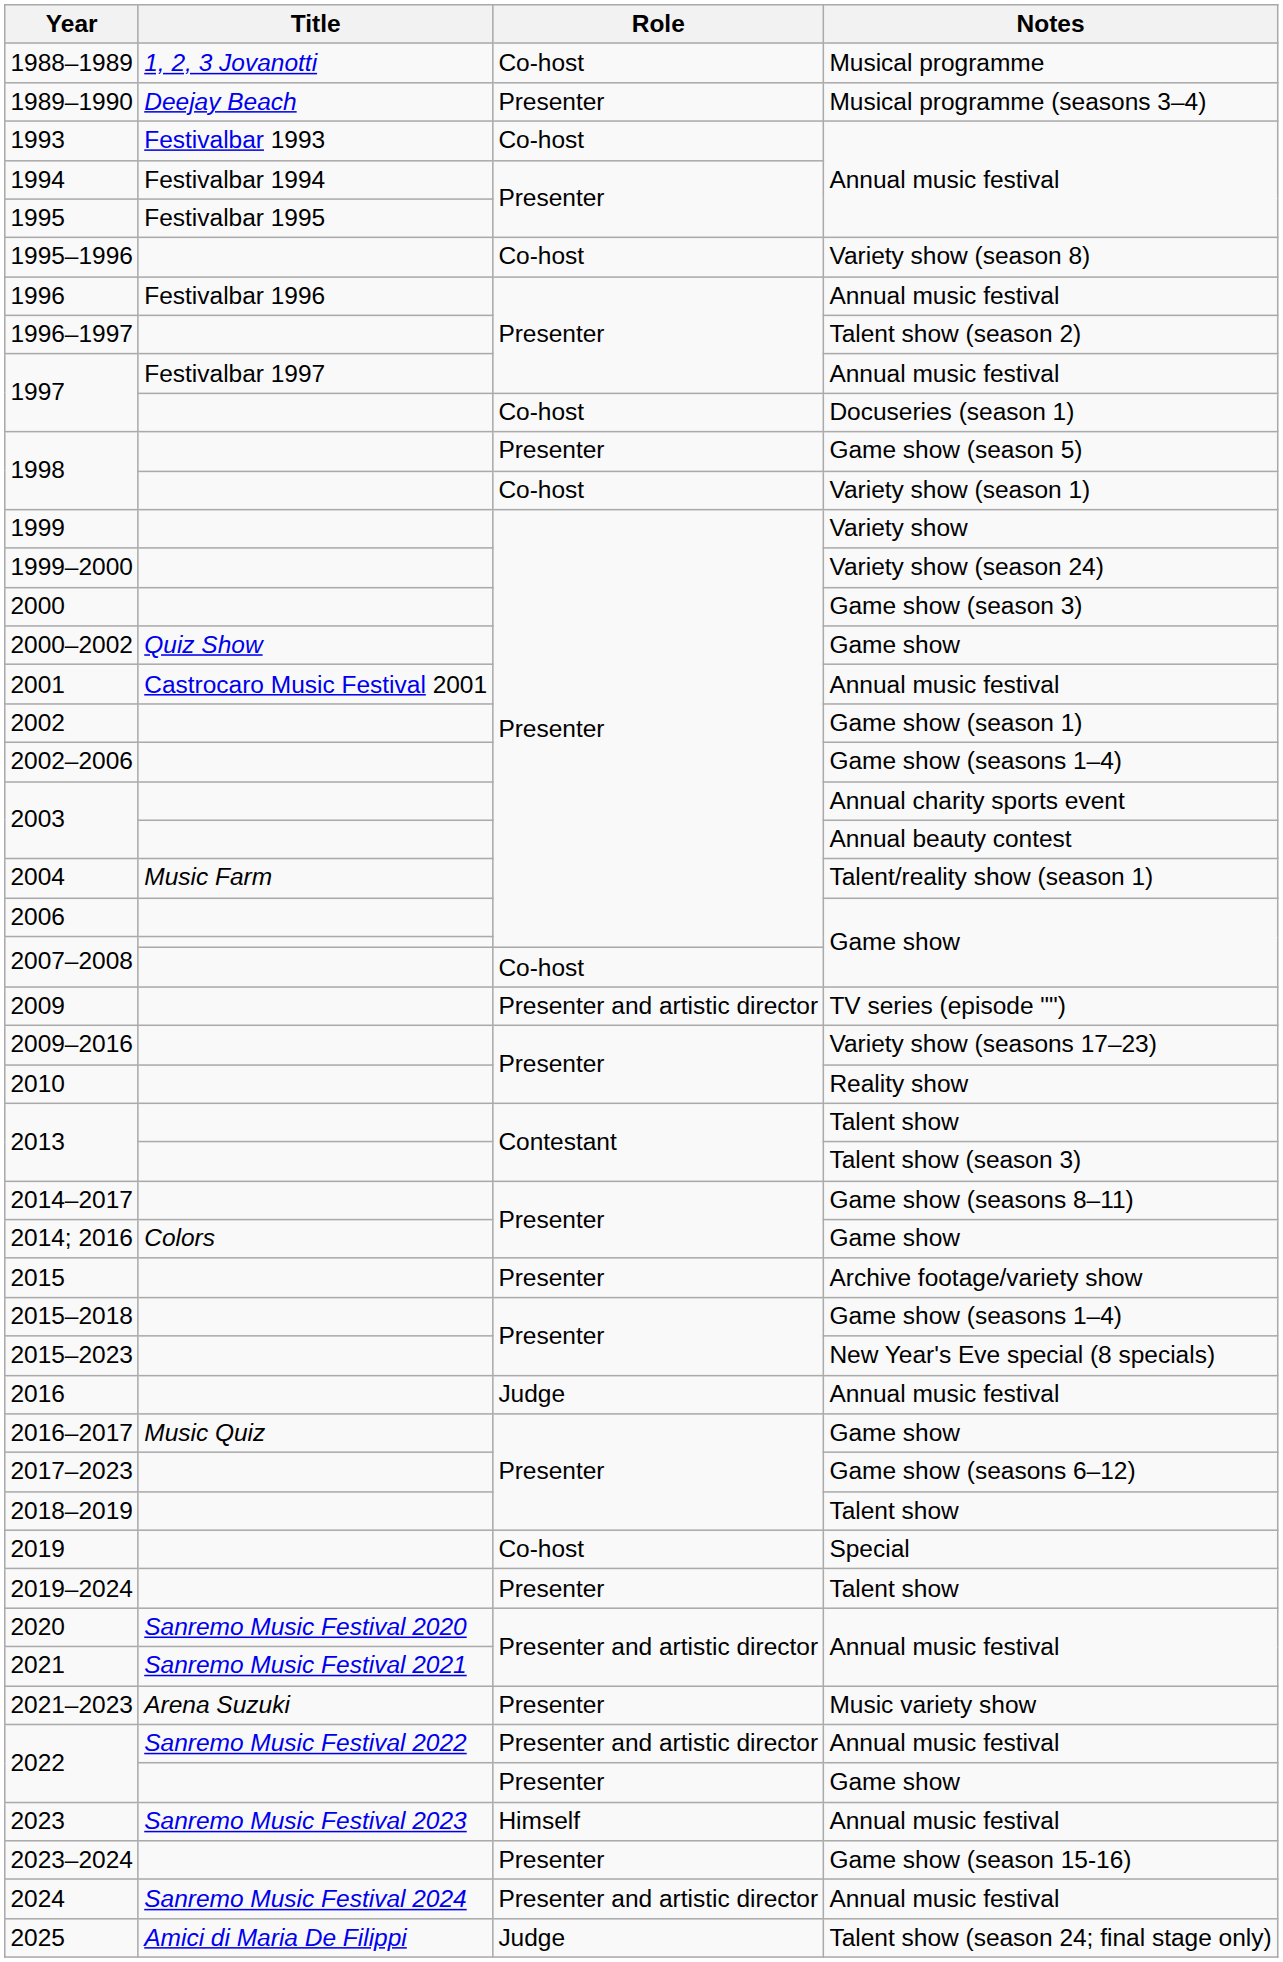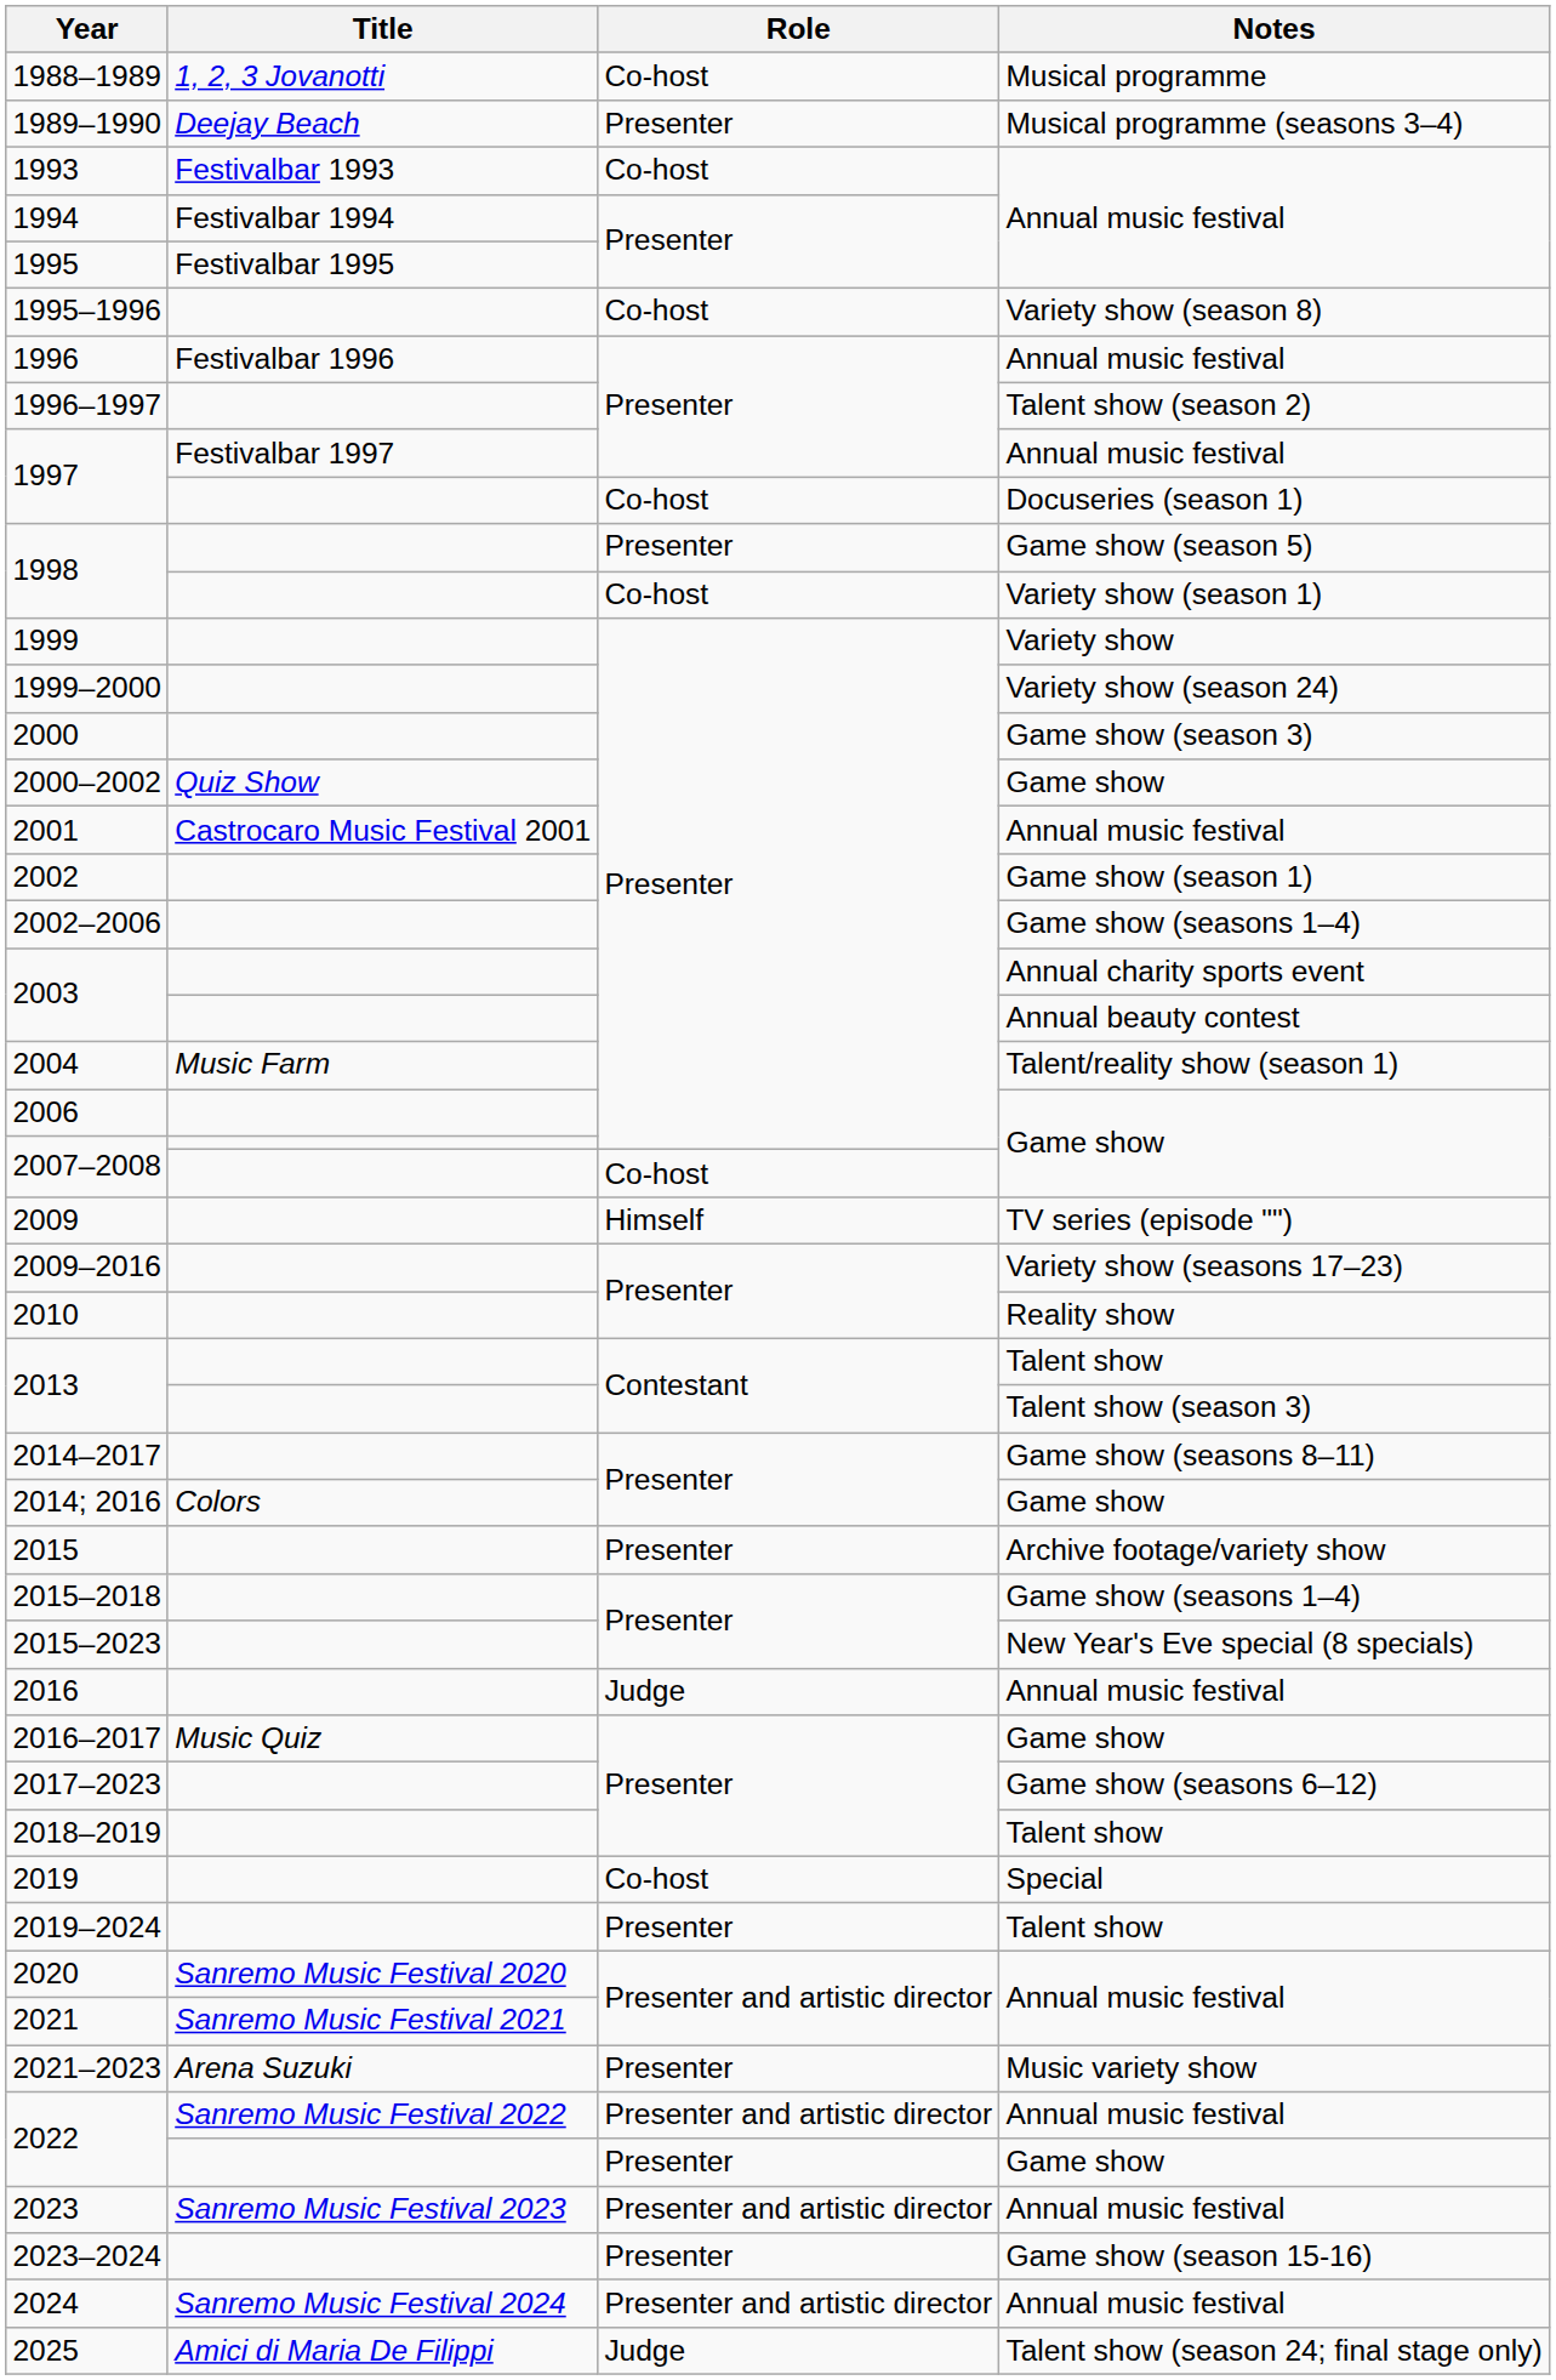 <table class="wikitable">
 <tr>
 <th>Year</th>
 <th>Title</th>
 <th>Role</th>
 <th>Notes</th>
 </tr>
 <tr>
 <td>1988–1989</td>
 <td><em><a href='#'>1, 2, 3 Jovanotti</a></em></td>
 <td>Co-host</td>
 <td>Musical programme</td>
 </tr>
 <tr>
 <td>1989–1990</td>
 <td><em><a href='#'>Deejay Beach</a></em></td>
 <td>Presenter</td>
 <td>Musical programme (seasons 3–4)</td>
 </tr>
 <tr>
 <td>1993</td>
 <td><a href='#'>Festivalbar</a> 1993</td>
 <td>Co-host</td>
 <td rowspan="3">Annual music festival</td>
 </tr>
 <tr>
 <td>1994</td>
 <td>Festivalbar 1994</td>
 <td rowspan="2">Presenter</td>
 </tr>
 <tr>
 <td>1995</td>
 <td>Festivalbar 1995</td>
 </tr>
 <tr>
 <td>1995–1996</td>
 <td></td>
 <td>Co-host</td>
 <td>Variety show (season 8)</td>
 </tr>
 <tr>
 <td>1996</td>
 <td>Festivalbar 1996</td>
 <td rowspan="3">Presenter</td>
 <td>Annual music festival</td>
 </tr>
 <tr>
 <td>1996–1997</td>
 <td></td>
 <td>Talent show (season 2)</td>
 </tr>
 <tr>
 <td rowspan="2">1997</td>
 <td>Festivalbar 1997</td>
 <td>Annual music festival</td>
 </tr>
 <tr>
 <td></td>
 <td>Co-host</td>
 <td>Docuseries (season 1)</td>
 </tr>
 <tr>
 <td rowspan="2">1998</td>
 <td></td>
 <td>Presenter</td>
 <td>Game show (season 5)</td>
 </tr>
 <tr>
 <td></td>
 <td>Co-host</td>
 <td>Variety show (season 1)</td>
 </tr>
 <tr>
 <td>1999</td>
 <td></td>
 <td rowspan="12">Presenter</td>
 <td>Variety show</td>
 </tr>
 <tr>
 <td>1999–2000</td>
 <td></td>
 <td>Variety show (season 24)</td>
 </tr>
 <tr>
 <td>2000</td>
 <td></td>
 <td>Game show (season 3)</td>
 </tr>
 <tr>
 <td>2000–2002</td>
 <td><em><a href='#'>Quiz Show</a></em></td>
 <td>Game show</td>
 </tr>
 <tr>
 <td>2001</td>
 <td><a href='#'>Castrocaro Music Festival</a> 2001</td>
 <td>Annual music festival</td>
 </tr>
 <tr>
 <td>2002</td>
 <td></td>
 <td>Game show (season 1)</td>
 </tr>
 <tr>
 <td>2002–2006</td>
 <td></td>
 <td>Game show (seasons 1–4)</td>
 </tr>
 <tr>
 <td rowspan="2">2003</td>
 <td></td>
 <td>Annual charity sports event</td>
 </tr>
 <tr>
 <td></td>
 <td>Annual beauty contest</td>
 </tr>
 <tr>
 <td>2004</td>
 <td><em>Music Farm</em></td>
 <td>Talent/reality show (season 1)</td>
 </tr>
 <tr>
 <td>2006</td>
 <td></td>
 <td rowspan="3">Game show</td>
 </tr>
 <tr>
 <td rowspan="2">2007–2008</td>
 <td></td>
 </tr>
 <tr>
 <td></td>
 <td>Co-host</td>
 </tr>
 <tr>
 <td>2009</td>
 <td></td>
-<td>Presenter and artistic director</td>
+<td>Himself</td>
 <td>TV series (episode "")</td>
 </tr>
 <tr>
 <td>2009–2016</td>
 <td></td>
 <td rowspan="2">Presenter</td>
 <td>Variety show (seasons 17–23)</td>
 </tr>
 <tr>
 <td>2010</td>
 <td></td>
 <td>Reality show</td>
 </tr>
 <tr>
 <td rowspan="2">2013</td>
 <td></td>
 <td rowspan="2">Contestant</td>
 <td>Talent show</td>
 </tr>
 <tr>
 <td></td>
 <td>Talent show (season 3)</td>
 </tr>
 <tr>
 <td>2014–2017</td>
 <td></td>
 <td rowspan="2">Presenter</td>
 <td>Game show (seasons 8–11)</td>
 </tr>
 <tr>
 <td>2014; 2016</td>
 <td><em>Colors</em></td>
 <td>Game show</td>
 </tr>
 <tr>
 <td>2015</td>
 <td></td>
 <td>Presenter</td>
 <td>Archive footage/variety show</td>
 </tr>
 <tr>
 <td>2015–2018</td>
 <td></td>
 <td rowspan="2">Presenter</td>
 <td>Game show (seasons 1–4)</td>
 </tr>
 <tr>
 <td>2015–2023</td>
 <td></td>
 <td>New Year's Eve special (8 specials)</td>
 </tr>
 <tr>
 <td>2016</td>
 <td></td>
 <td>Judge</td>
 <td>Annual music festival</td>
 </tr>
 <tr>
 <td>2016–2017</td>
 <td><em>Music Quiz</em></td>
 <td rowspan="3">Presenter</td>
 <td>Game show</td>
 </tr>
 <tr>
 <td>2017–2023</td>
 <td></td>
 <td>Game show (seasons 6–12)</td>
 </tr>
 <tr>
 <td>2018–2019</td>
 <td></td>
 <td>Talent show</td>
 </tr>
 <tr>
 <td>2019</td>
 <td></td>
 <td>Co-host</td>
 <td>Special</td>
 </tr>
 <tr>
 <td>2019–2024</td>
 <td></td>
 <td>Presenter</td>
 <td>Talent show</td>
 </tr>
 <tr>
 <td>2020</td>
 <td><em><a href='#'>Sanremo Music Festival 2020</a></em></td>
 <td rowspan="2">Presenter and artistic director</td>
 <td rowspan="2">Annual music festival</td>
 </tr>
 <tr>
 <td>2021</td>
 <td><em><a href='#'>Sanremo Music Festival 2021</a></em></td>
 </tr>
 <tr>
 <td>2021–2023</td>
 <td><em>Arena Suzuki</em></td>
 <td>Presenter</td>
 <td>Music variety show</td>
 </tr>
 <tr>
 <td rowspan="2">2022</td>
 <td><em><a href='#'>Sanremo Music Festival 2022</a></em></td>
 <td>Presenter and artistic director</td>
 <td>Annual music festival</td>
 </tr>
 <tr>
 <td></td>
 <td>Presenter</td>
 <td>Game show</td>
 </tr>
 <tr>
 <td>2023</td>
 <td><em><a href='#'>Sanremo Music Festival 2023</a></em></td>
-<td>Himself</td>
+<td>Presenter and artistic director</td>
 <td>Annual music festival</td>
 </tr>
 <tr>
 <td>2023–2024</td>
 <td></td>
 <td>Presenter</td>
 <td>Game show (season 15-16)</td>
 </tr>
 <tr>
 <td>2024</td>
 <td><em><a href='#'>Sanremo Music Festival 2024</a></em></td>
 <td>Presenter and artistic director</td>
 <td>Annual music festival</td>
 </tr>
 <tr>
 <td>2025</td>
 <td><em><a href='#'>Amici di Maria De Filippi</a></em></td>
 <td>Judge</td>
 <td>Talent show (season 24; final stage only)</td>
 </tr>
 </table>
